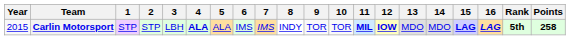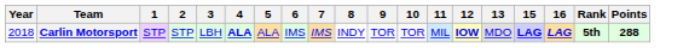 <table class="wikitable" style="text-align:center; font-size:85%">
 <tr>
 <th>Year</th>
 <th>Team</th>
 <th>1</th>
 <th>2</th>
 <th>3</th>
 <th>4</th>
 <th>5</th>
 <th>6</th>
 <th>7</th>
 <th>8</th>
 <th>9</th>
 <th>10</th>
 <th>11</th>
 <th>12</th>
 <th>13</th>
-<th>14</th>
 <th>15</th>
 <th>16</th>
 <th>Rank</th>
 <th>Points</th>
 </tr>
 <tr>
-<td><a href='#'>2015</a></td>
+<td><a href='#'>2018</a></td>
 <th nowrap><a href='#'>Carlin Motorsport</a></th>
 <td style="background:#EFCFFF;"><a href='#'>STP</a><br></td>
 <td style="background:#DFFFDF;"><a href='#'>STP</a><br></td>
 <td style="background:#DFFFDF;"><a href='#'>LBH</a><br></td>
 <td style="background:#DFFFDF;"><strong><a href='#'>ALA</a><br></strong></td>
 <td style="background:#FFDF9F;"><a href='#'>ALA</a><br></td>
 <td style="background:#DFFFDF;"><a href='#'>IMS</a><br></td>
 <td style="background:#FFDF9F;"><em><a href='#'>IMS</a></em><br></td>
 <td style="background:#FFFFFF;"><a href='#'>INDY</a><br></td>
 <td style=><a href='#'>TOR</a></td>
 <td style=><a href='#'>TOR</a></td>
-<td style="background:#CFEAFF;"><strong><a href='#'>MIL</a><br></strong></td>
+<td style="background:#CFEAFF;"><a href='#'>MIL</a><br></td>
 <td style="background:#FFFFBF;"><strong><a href='#'>IOW</a></strong><br></td>
-<td style="background:#DFDFDF;"><a href='#'>MDO</a><br></td>
 <td style="background:#DFDFDF;"><a href='#'>MDO</a><br></td>
 <td style="background:#CFCFFF;"><strong><a href='#'>LAG</a></strong><br></td>
 <td style="background:#FFDF9F;"><strong><em><a href='#'>LAG</a></em></strong><br></td>
 <th style="background:#DFFFDF;">5th</th>
-<th style="background:#DFFFDF;">258</th>
+<th style="background:#DFFFDF;">288</th>
 </tr>
 </table>
